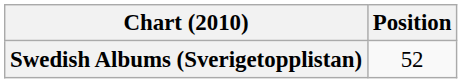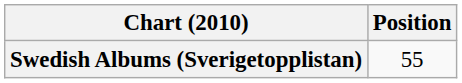 <table class="wikitable plainrowheaders" style="text-align:center">
 <tr>
 <th scope="col">Chart (2010)</th>
 <th scope="col">Position</th>
 </tr>
 <tr>
 <th scope="row">Swedish Albums (Sverigetopplistan)</th>
-<td>52</td>
+<td>55</td>
 </tr>
 </table>
